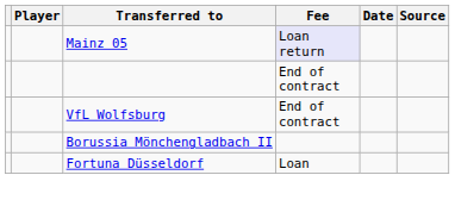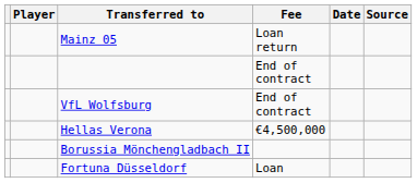 <table class="wikitable plainrowheaders sortable">
 <tr>
 <th></th>
 <th scope="col">Player</th>
 <th>Transferred to</th>
 <th style="width: 80px;">Fee</th>
 <th scope="col">Date</th>
 <th scope="col">Source</th>
 </tr>
 <tr>
 <td align="center"></td>
 <td></td>
 <td> <a href='#'>Mainz 05</a></td>
-<td style="background: lavender;">Loan return</td>
+<td>Loan return</td>
 <td></td>
 <td></td>
 </tr>
 <tr>
 <td align="center"></td>
 <td></td>
 <td></td>
 <td>End of contract</td>
 <td></td>
 <td></td>
 </tr>
 <tr>
 <td align="center"></td>
 <td></td>
 <td> <a href='#'>VfL Wolfsburg</a></td>
 <td>End of contract</td>
 <td></td>
 <td></td>
 </tr>
 <tr>
 <td align="center"></td>
 <td></td>
+<td> <a href='#'>Hellas Verona</a></td>
+<td>€4,500,000</td>
+<td></td>
+<td></td>
+</tr>
+<tr>
+<td align="center"></td>
+<td></td>
 <td> <a href='#'>Borussia Mönchengladbach II</a></td>
 <td></td>
 <td></td>
 <td></td>
 </tr>
 <tr>
 <td align="center"></td>
 <td></td>
 <td> <a href='#'>Fortuna Düsseldorf</a></td>
 <td>Loan</td>
 <td></td>
 <td></td>
 </tr>
 </table>
